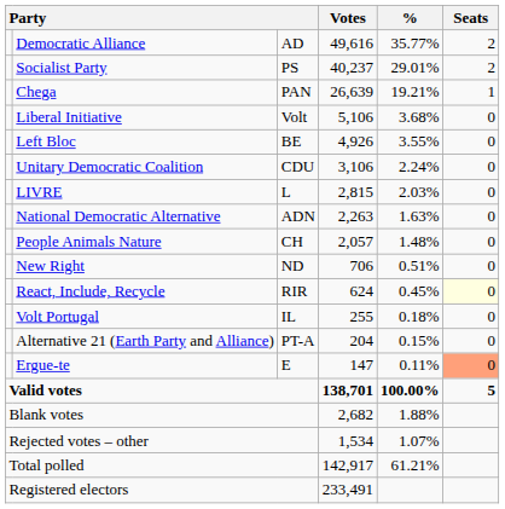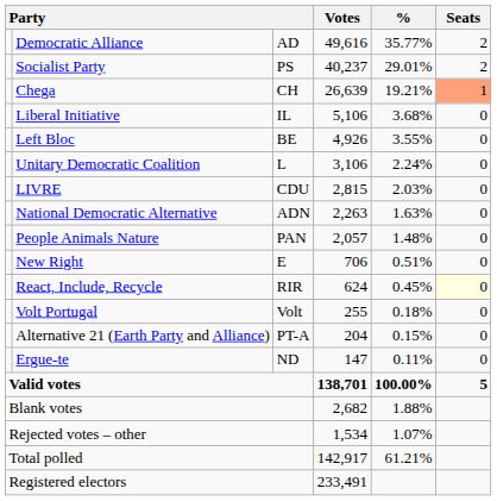 <table class="wikitable" border="1" style="text-align:right;">
 <tr>
 <th style="text-align:left;" colspan=3>Party</th>
 <th align=center width="50">Votes</th>
 <th align=center width="50">%</th>
 <th align=center width="50">Seats</th>
 </tr>
 <tr>
 <td></td>
 <td align=left><a href='#'>Democratic Alliance</a></td>
 <td align=left>AD</td>
 <td>49,616</td>
 <td>35.77%</td>
 <td>2</td>
 </tr>
 <tr>
 <td></td>
 <td align=left><a href='#'>Socialist Party</a></td>
 <td align=left>PS</td>
 <td>40,237</td>
 <td>29.01%</td>
 <td>2</td>
 </tr>
 <tr>
 <td></td>
 <td align=left><a href='#'>Chega</a></td>
-<td align=left>PAN</td>
+<td align=left>CH</td>
 <td>26,639</td>
 <td>19.21%</td>
-<td>1</td>
+<td style="background: lightsalmon;">1</td>
 </tr>
 <tr>
 <td></td>
 <td align=left><a href='#'>Liberal Initiative</a></td>
-<td align=left>Volt</td>
+<td align=left>IL</td>
 <td>5,106</td>
 <td>3.68%</td>
 <td>0</td>
 </tr>
 <tr>
 <td></td>
 <td align=left><a href='#'>Left Bloc</a></td>
 <td align=left>BE</td>
 <td>4,926</td>
 <td>3.55%</td>
 <td>0</td>
 </tr>
 <tr>
 <td></td>
 <td align=left style="white-space: nowrap;"><a href='#'>Unitary Democratic Coalition</a></td>
-<td align=left>CDU</td>
+<td align=left>L</td>
 <td>3,106</td>
 <td>2.24%</td>
 <td>0</td>
 </tr>
 <tr>
 <td></td>
 <td align=left><a href='#'>LIVRE</a></td>
-<td align=left>L</td>
+<td align=left>CDU</td>
 <td>2,815</td>
 <td>2.03%</td>
 <td>0</td>
 </tr>
 <tr>
 <td></td>
 <td align=left><a href='#'>National Democratic Alternative</a></td>
 <td align=left>ADN</td>
 <td>2,263</td>
 <td>1.63%</td>
 <td>0</td>
 </tr>
 <tr>
 <td></td>
 <td align=left><a href='#'>People Animals Nature</a></td>
-<td align=left>CH</td>
+<td align=left>PAN</td>
 <td>2,057</td>
 <td>1.48%</td>
 <td>0</td>
 </tr>
 <tr>
 <td></td>
 <td align=left><a href='#'>New Right</a></td>
-<td align=left>ND</td>
+<td align=left>E</td>
 <td>706</td>
 <td>0.51%</td>
 <td>0</td>
 </tr>
 <tr>
 <td></td>
 <td align=left><a href='#'>React, Include, Recycle</a></td>
 <td align=left>RIR</td>
 <td>624</td>
 <td>0.45%</td>
 <td style="background: lightyellow;">0</td>
 </tr>
 <tr>
 <td></td>
 <td align=left><a href='#'>Volt Portugal</a></td>
-<td align=left>IL</td>
+<td align=left>Volt</td>
 <td>255</td>
 <td>0.18%</td>
 <td>0</td>
 </tr>
 <tr>
 <td></td>
 <td align=left>Alternative 21 (<a href='#'>Earth Party</a> and <a href='#'>Alliance</a>)</td>
 <td align=left>PT-A</td>
 <td>204</td>
 <td>0.15%</td>
 <td>0</td>
 </tr>
 <tr>
 <td></td>
 <td align=left><a href='#'>Ergue-te</a></td>
-<td align=left>E</td>
+<td align=left>ND</td>
 <td>147</td>
 <td>0.11%</td>
-<td style="background: lightsalmon;">0</td>
+<td>0</td>
 </tr>
 <tr style="font-weight:bold">
 <td align=left colspan=3>Valid votes</td>
 <td>138,701</td>
 <td>100.00%</td>
 <td>5</td>
 </tr>
 <tr>
 <td align=left colspan=3>Blank votes</td>
 <td>2,682</td>
 <td>1.88%</td>
 <td></td>
 </tr>
 <tr>
 <td align=left colspan=3>Rejected votes – other</td>
 <td>1,534</td>
 <td>1.07%</td>
 <td></td>
 </tr>
 <tr>
 <td align=left colspan=3>Total polled</td>
 <td>142,917</td>
 <td>61.21%</td>
 <td></td>
 </tr>
 <tr>
 <td align=left colspan=3>Registered electors</td>
 <td>233,491</td>
 <td></td>
 <td></td>
 </tr>
 </table>
